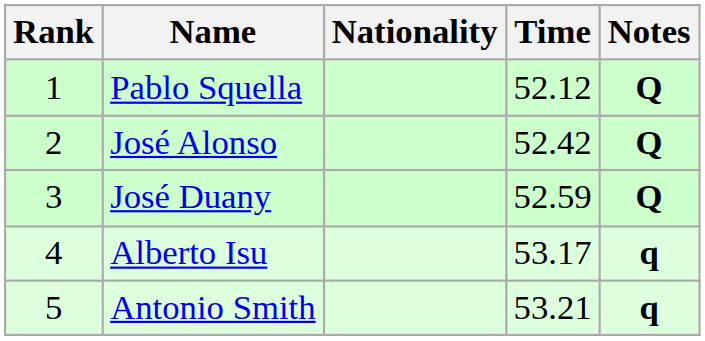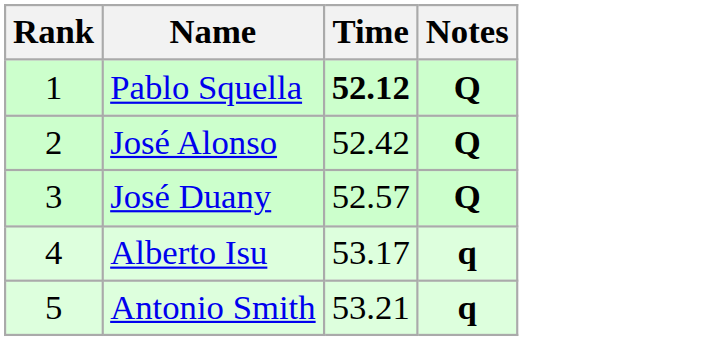 <table class="wikitable sortable" style="text-align:center">
 <tr>
 <th>Rank</th>
 <th>Name</th>
-<th>Nationality</th>
 <th>Time</th>
 <th>Notes</th>
 </tr>
 <tr bgcolor=ccffcc>
 <td align=center>1</td>
 <td align=left><a href='#'>Pablo Squella</a></td>
-<td align=left></td>
-<td>52.12</td>
+<td><strong>52.12</strong></td>
 <td><strong>Q</strong></td>
 </tr>
 <tr bgcolor=ccffcc>
 <td align=center>2</td>
 <td align=left><a href='#'>José Alonso</a></td>
-<td align=left></td>
 <td>52.42</td>
 <td><strong>Q</strong></td>
 </tr>
 <tr bgcolor=ccffcc>
 <td align=center>3</td>
 <td align=left><a href='#'>José Duany</a></td>
-<td align=left></td>
-<td>52.59</td>
+<td>52.57</td>
 <td><strong>Q</strong></td>
 </tr>
 <tr bgcolor=ddffdd>
 <td align=center>4</td>
 <td align=left><a href='#'>Alberto Isu</a></td>
-<td align=left></td>
 <td>53.17</td>
 <td><strong>q</strong></td>
 </tr>
 <tr bgcolor=ddffdd>
 <td align=center>5</td>
 <td align=left><a href='#'>Antonio Smith</a></td>
-<td align=left></td>
 <td>53.21</td>
 <td><strong>q</strong></td>
 </tr>
 </table>
